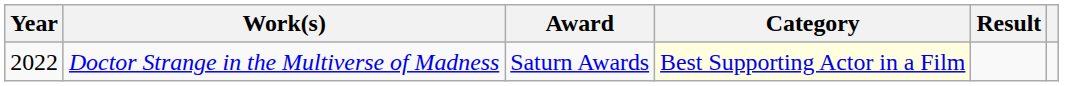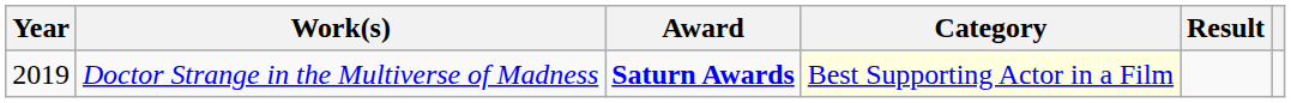 <table class="wikitable sortable">
 <tr>
 <th>Year</th>
 <th>Work(s)</th>
 <th>Award</th>
 <th>Category</th>
 <th>Result</th>
 <th scope="col" class="unsortable"></th>
 </tr>
 <tr>
-<td>2022</td>
+<td>2019</td>
 <td><em><a href='#'>Doctor Strange in the Multiverse of Madness</a></em></td>
-<td><a href='#'>Saturn Awards</a></td>
+<td><strong><a href='#'>Saturn Awards</a></strong></td>
 <td style="background: lightyellow;"><a href='#'>Best Supporting Actor in a Film</a></td>
 <td></td>
 <td style="text-align: center;"></td>
 </tr>
 </table>
